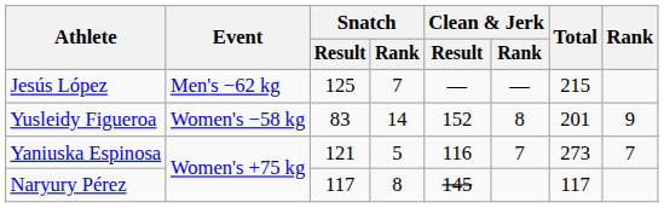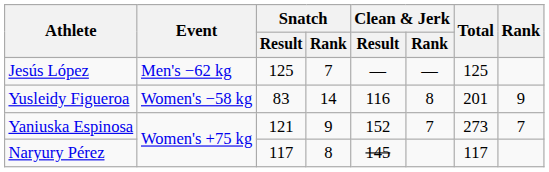 <table class="wikitable" style="font-size:90%">
 <tr>
 <th rowspan="2">Athlete</th>
 <th rowspan="2">Event</th>
 <th colspan="2">Snatch</th>
 <th colspan="2">Clean & Jerk</th>
 <th rowspan="2">Total</th>
 <th rowspan="2">Rank</th>
 </tr>
 <tr style="font-size:95%">
 <th>Result</th>
 <th>Rank</th>
 <th>Result</th>
 <th>Rank</th>
 </tr>
 <tr align=center>
 <td align=left><a href='#'>Jesús López</a></td>
 <td align=left><a href='#'>Men's −62 kg</a></td>
 <td>125</td>
 <td>7</td>
 <td>—</td>
 <td>—</td>
-<td>215</td>
+<td>125</td>
 <td></td>
 </tr>
 <tr align=center>
 <td align=left><a href='#'>Yusleidy Figueroa</a></td>
 <td align=left><a href='#'>Women's −58 kg</a></td>
 <td>83</td>
 <td>14</td>
-<td>152</td>
+<td>116</td>
 <td>8</td>
 <td>201</td>
 <td>9</td>
 </tr>
 <tr align=center>
 <td align=left><a href='#'>Yaniuska Espinosa</a></td>
 <td align=left rowspan=2><a href='#'>Women's +75 kg</a></td>
 <td>121</td>
-<td>5</td>
-<td>116</td>
+<td>9</td>
+<td>152</td>
 <td>7</td>
 <td>273</td>
 <td>7</td>
 </tr>
 <tr align=center>
 <td align=left><a href='#'>Naryury Pérez</a></td>
 <td>117</td>
 <td>8</td>
 <td><s>145</s></td>
 <td></td>
 <td>117</td>
 <td></td>
 </tr>
 </table>
